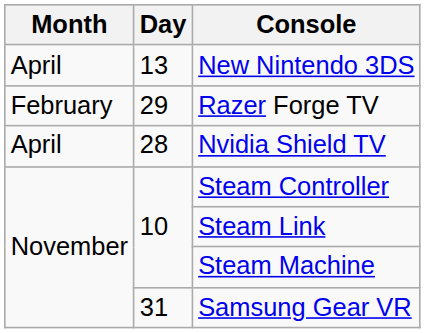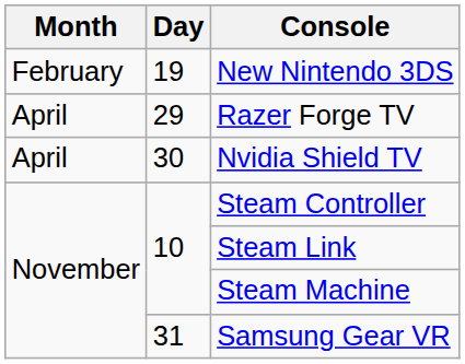 <table class="wikitable sortable">
 <tr>
 <th>Month</th>
 <th>Day</th>
 <th>Console</th>
 </tr>
 <tr>
-<td>April</td>
-<td>13</td>
+<td>February</td>
+<td>19</td>
 <td><a href='#'>New Nintendo 3DS</a></td>
 </tr>
 <tr>
-<td>February</td>
+<td>April</td>
 <td>29</td>
 <td><a href='#'>Razer</a> Forge TV</td>
 </tr>
 <tr>
 <td>April</td>
-<td>28</td>
+<td>30</td>
 <td><a href='#'>Nvidia Shield TV</a></td>
 </tr>
 <tr>
 <td rowspan="4">November</td>
 <td rowspan="3">10</td>
 <td><a href='#'>Steam Controller</a></td>
 </tr>
 <tr>
 <td><a href='#'>Steam Link</a></td>
 </tr>
 <tr>
 <td><a href='#'>Steam Machine</a></td>
 </tr>
 <tr>
 <td>31</td>
 <td><a href='#'>Samsung Gear VR</a></td>
 </tr>
 </table>
